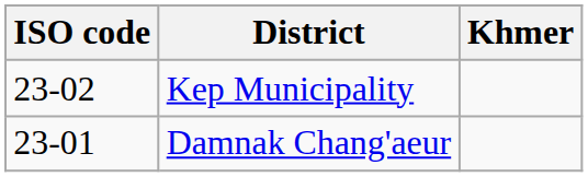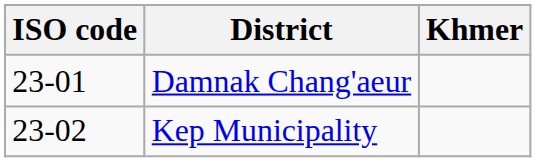 <table class="wikitable">
 <tr>
 <th>ISO code</th>
 <th>District</th>
 <th>Khmer</th>
 </tr>
 <tr>
+<td>23-01</td>
+<td><a href='#'>Damnak Chang'aeur</a></td>
+<td></td>
+</tr>
+<tr>
 <td>23-02</td>
 <td><a href='#'>Kep Municipality</a></td>
 <td></td>
 </tr>
-<tr>
-<td>23-01</td>
-<td><a href='#'>Damnak Chang'aeur</a></td>
-<td></td>
-</tr>
 </table>
